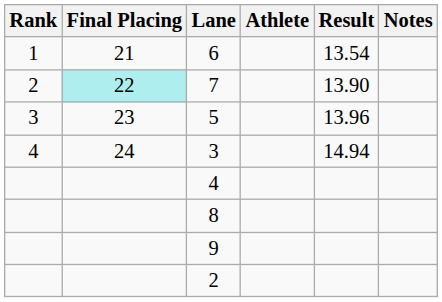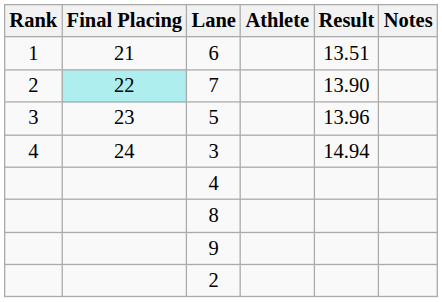 <table class="wikitable sortable" style="text-align:center">
 <tr>
 <th>Rank</th>
 <th>Final Placing</th>
 <th>Lane</th>
 <th>Athlete</th>
 <th>Result</th>
 <th>Notes</th>
 </tr>
 <tr>
 <td>1</td>
 <td>21</td>
 <td>6</td>
 <td align=left></td>
-<td>13.54</td>
+<td>13.51</td>
 <td></td>
 </tr>
 <tr>
 <td>2</td>
 <td style="background: paleturquoise;">22</td>
 <td>7</td>
 <td align=left></td>
 <td>13.90</td>
 <td></td>
 </tr>
 <tr>
 <td>3</td>
 <td>23</td>
 <td>5</td>
 <td align=left></td>
 <td>13.96</td>
 <td></td>
 </tr>
 <tr>
 <td>4</td>
 <td>24</td>
 <td>3</td>
 <td align=left></td>
 <td>14.94</td>
 <td></td>
 </tr>
 <tr>
 <td></td>
 <td></td>
 <td>4</td>
 <td align=left></td>
 <td></td>
 <td></td>
 </tr>
 <tr>
 <td></td>
 <td></td>
 <td>8</td>
 <td align=left></td>
 <td></td>
 <td></td>
 </tr>
 <tr>
 <td></td>
 <td></td>
 <td>9</td>
 <td align=left></td>
 <td></td>
 <td></td>
 </tr>
 <tr>
 <td></td>
 <td></td>
 <td>2</td>
 <td align=left></td>
 <td></td>
 <td></td>
 </tr>
 </table>
